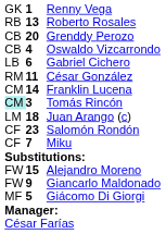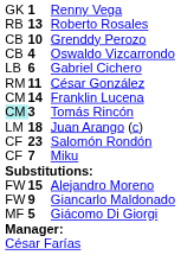 <table style="font-size: 90%" cellspacing="0" cellpadding="0" align="center">
 <tr>
 <th width=25></th>
 <th width=25></th>
 </tr>
 <tr>
 <td>GK</td>
 <td><strong>1</strong></td>
 <td><a href='#'>Renny Vega</a></td>
 </tr>
 <tr>
 <td>RB</td>
 <td><strong>13</strong></td>
 <td><a href='#'>Roberto Rosales</a></td>
 </tr>
 <tr>
 <td>CB</td>
-<td><strong>20</strong></td>
+<td><strong>10</strong></td>
 <td><a href='#'>Grenddy Perozo</a></td>
 </tr>
 <tr>
 <td>CB</td>
 <td><strong>4</strong></td>
 <td><a href='#'>Oswaldo Vizcarrondo</a></td>
 </tr>
 <tr>
 <td>LB</td>
 <td><strong>6</strong></td>
 <td><a href='#'>Gabriel Cichero</a></td>
 </tr>
 <tr>
 <td>RM</td>
 <td><strong>11</strong></td>
 <td><a href='#'>César González</a></td>
 <td></td>
 <td></td>
 </tr>
 <tr>
 <td>CM</td>
 <td><strong>14</strong></td>
 <td><a href='#'>Franklin Lucena</a></td>
 <td></td>
 </tr>
 <tr>
 <td style="background: paleturquoise;">CM</td>
 <td><strong>3</strong></td>
 <td><a href='#'>Tomás Rincón</a></td>
 </tr>
 <tr>
 <td>LM</td>
 <td><strong>18</strong></td>
 <td><a href='#'>Juan Arango</a> (<a href='#'>c</a>)</td>
 </tr>
 <tr>
 <td>CF</td>
 <td><strong>23</strong></td>
 <td><a href='#'>Salomón Rondón</a></td>
 <td></td>
 <td></td>
 </tr>
 <tr>
 <td>CF</td>
 <td><strong>7</strong></td>
 <td><a href='#'>Miku</a></td>
 <td></td>
 <td></td>
 </tr>
 <tr>
 <td colspan=3><strong>Substitutions:</strong></td>
 </tr>
 <tr>
 <td>FW</td>
 <td><strong>15</strong></td>
 <td><a href='#'>Alejandro Moreno</a></td>
 <td></td>
 <td></td>
 </tr>
 <tr>
 <td>FW</td>
 <td><strong>9</strong></td>
 <td><a href='#'>Giancarlo Maldonado</a></td>
 <td></td>
 <td></td>
 </tr>
 <tr>
 <td>MF</td>
 <td><strong>5</strong></td>
 <td><a href='#'>Giácomo Di Giorgi</a></td>
 <td></td>
 <td></td>
 </tr>
 <tr>
 <td colspan=3><strong>Manager:</strong></td>
 </tr>
 <tr>
 <td colspan=3><a href='#'>César Farías</a></td>
 </tr>
 </table>
